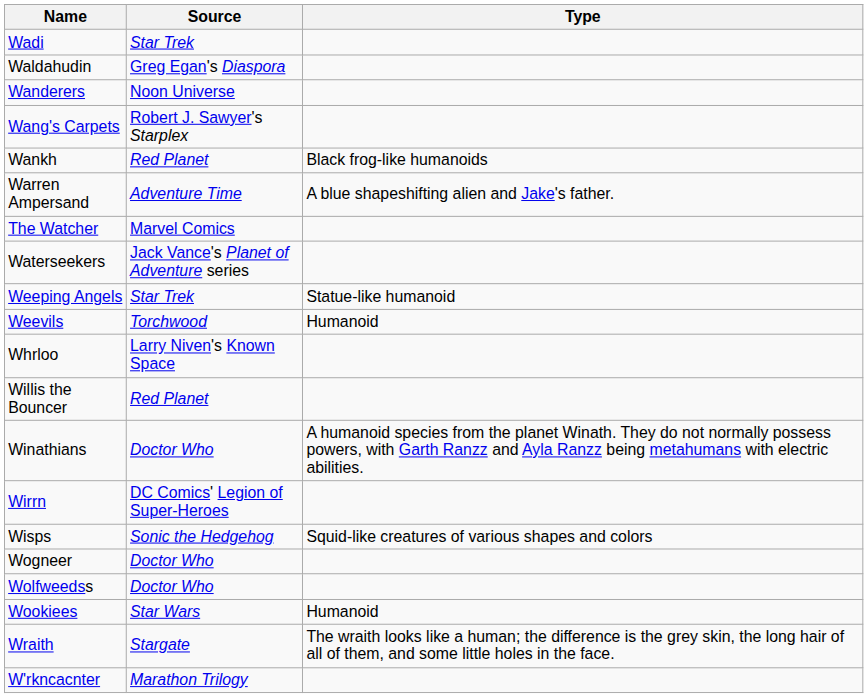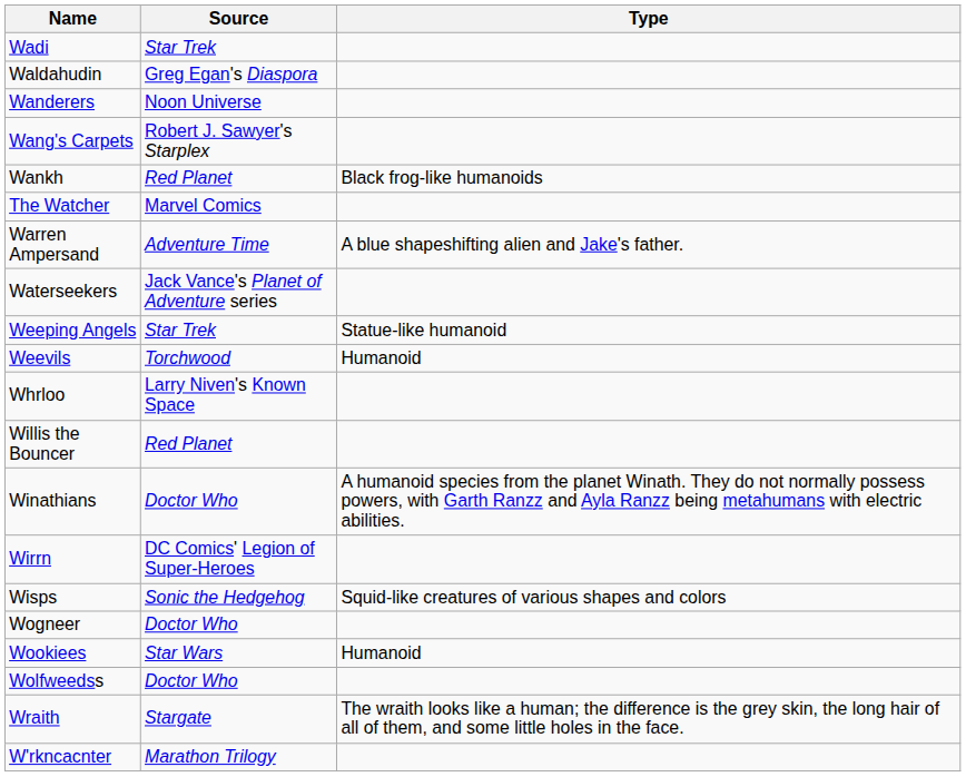 <table class="wikitable sortable">
 <tr>
 <th>Name</th>
 <th>Source</th>
 <th>Type</th>
 </tr>
 <tr>
 <td><a href='#'>Wadi</a></td>
 <td><em><a href='#'>Star Trek</a></em></td>
 <td></td>
 </tr>
 <tr>
 <td>Waldahudin</td>
 <td><a href='#'>Greg Egan</a>'s <em><a href='#'>Diaspora</a></em></td>
 <td></td>
 </tr>
 <tr>
 <td><a href='#'>Wanderers</a></td>
 <td><a href='#'>Noon Universe</a></td>
 <td></td>
 </tr>
 <tr>
 <td><a href='#'>Wang's Carpets</a></td>
 <td><a href='#'>Robert J. Sawyer</a>'s <em>Starplex</em></td>
 <td></td>
 </tr>
 <tr>
 <td>Wankh</td>
 <td><em><a href='#'>Red Planet</a></em></td>
 <td>Black frog-like humanoids</td>
 </tr>
 <tr>
+<td><a href='#'>The Watcher</a></td>
+<td><a href='#'>Marvel Comics</a></td>
+<td></td>
+</tr>
+<tr>
 <td>Warren Ampersand</td>
 <td><em><a href='#'>Adventure Time</a></em></td>
 <td>A blue shapeshifting alien and <a href='#'>Jake</a>'s father.</td>
-</tr>
-<tr>
-<td><a href='#'>The Watcher</a></td>
-<td><a href='#'>Marvel Comics</a></td>
-<td></td>
 </tr>
 <tr>
 <td>Waterseekers</td>
 <td><a href='#'>Jack Vance</a>'s <em><a href='#'>Planet of Adventure</a></em> series</td>
 <td></td>
 </tr>
 <tr>
 <td><a href='#'>Weeping Angels</a></td>
 <td><em><a href='#'>Star Trek</a></em></td>
 <td>Statue-like humanoid</td>
 </tr>
 <tr>
 <td><a href='#'>Weevils</a></td>
 <td><em><a href='#'>Torchwood</a></em></td>
 <td>Humanoid</td>
 </tr>
 <tr>
 <td>Whrloo</td>
 <td><a href='#'>Larry Niven</a>'s <a href='#'>Known Space</a></td>
 <td></td>
 </tr>
 <tr>
 <td>Willis the Bouncer</td>
 <td><em><a href='#'>Red Planet</a></em></td>
 <td></td>
 </tr>
 <tr>
 <td>Winathians</td>
 <td><em><a href='#'>Doctor Who</a></em></td>
 <td>A humanoid species from the planet Winath. They do not normally possess powers, with <a href='#'>Garth Ranzz</a> and <a href='#'>Ayla Ranzz</a> being <a href='#'>metahumans</a> with electric abilities.</td>
 </tr>
 <tr>
 <td><a href='#'>Wirrn</a></td>
 <td><a href='#'>DC Comics</a>' <a href='#'>Legion of Super-Heroes</a></td>
 <td></td>
 </tr>
 <tr>
 <td>Wisps</td>
 <td><em><a href='#'>Sonic the Hedgehog</a></em></td>
 <td>Squid-like creatures of various shapes and colors</td>
 </tr>
 <tr>
 <td>Wogneer</td>
 <td><em><a href='#'>Doctor Who</a></em></td>
 <td></td>
 </tr>
 <tr>
+<td><a href='#'>Wookiees</a></td>
+<td><em><a href='#'>Star Wars</a></em></td>
+<td>Humanoid</td>
+</tr>
+<tr>
 <td><a href='#'>Wolfweeds</a>s</td>
 <td><em><a href='#'>Doctor Who</a></em></td>
 <td></td>
-</tr>
-<tr>
-<td><a href='#'>Wookiees</a></td>
-<td><em><a href='#'>Star Wars</a></em></td>
-<td>Humanoid</td>
 </tr>
 <tr>
 <td><a href='#'>Wraith</a></td>
 <td><em><a href='#'>Stargate</a></em></td>
 <td>The wraith looks like a human; the difference is the grey skin, the long hair of all of them, and some little holes in the face.</td>
 </tr>
 <tr>
 <td><a href='#'>W'rkncacnter</a></td>
 <td><em><a href='#'>Marathon Trilogy</a></em></td>
 <td></td>
 </tr>
 </table>
